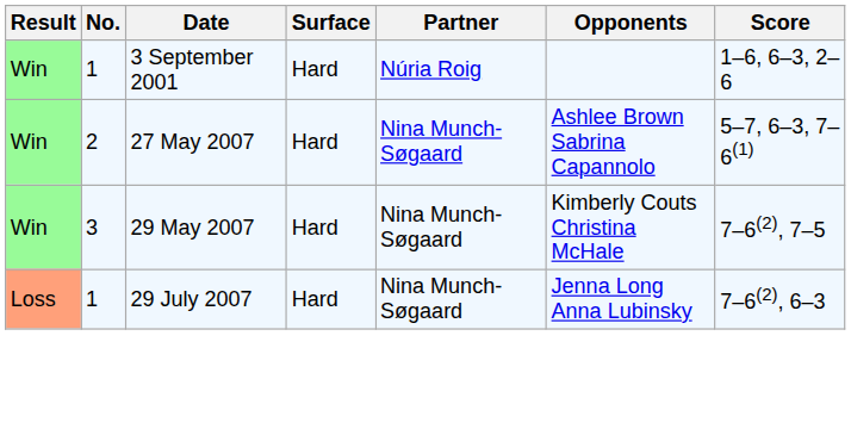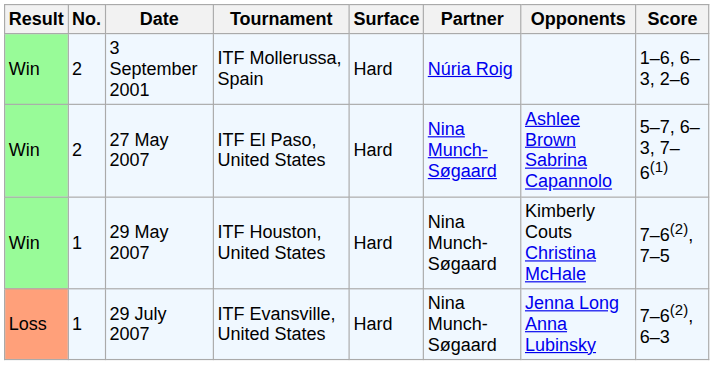 <table class="sortable wikitable" style=font-size:97%>
 <tr>
 <th>Result</th>
 <th>No.</th>
 <th>Date</th>
+<th>Tournament</th>
 <th>Surface</th>
 <th>Partner</th>
 <th>Opponents</th>
 <th class="unsortable">Score</th>
 </tr>
 <tr style="background:#f0f8ff;">
 <td style="background:#98fb98;">Win</td>
-<td>1</td>
+<td>2</td>
 <td>3 September 2001</td>
+<td>ITF Mollerussa, Spain</td>
 <td>Hard</td>
 <td> <a href='#'>Núria Roig</a></td>
 <td></td>
 <td>1–6, 6–3, 2–6</td>
 </tr>
 <tr style="background:#f0f8ff;">
 <td style="background:#98fb98;">Win</td>
 <td>2</td>
 <td>27 May 2007</td>
+<td>ITF El Paso, United States</td>
 <td>Hard</td>
 <td> <a href='#'>Nina Munch-Søgaard</a></td>
 <td> <a href='#'>Ashlee Brown</a> <br>  <a href='#'>Sabrina Capannolo</a></td>
 <td>5–7, 6–3, 7–6<sup>(1)</sup></td>
 </tr>
 <tr style="background:#f0f8ff;">
 <td style="background:#98fb98;">Win</td>
-<td>3</td>
+<td>1</td>
 <td>29 May 2007</td>
+<td>ITF Houston, United States</td>
 <td>Hard</td>
 <td> Nina Munch-Søgaard</td>
 <td> Kimberly Couts <br>  <a href='#'>Christina McHale</a></td>
 <td>7–6<sup>(2)</sup>, 7–5</td>
 </tr>
 <tr style="background:#f0f8ff;">
 <td style="background:#ffa07a;">Loss</td>
 <td>1</td>
 <td>29 July 2007</td>
+<td>ITF Evansville, United States</td>
 <td>Hard</td>
 <td> Nina Munch-Søgaard</td>
 <td> <a href='#'>Jenna Long</a> <br>  <a href='#'>Anna Lubinsky</a></td>
 <td>7–6<sup>(2)</sup>, 6–3</td>
 </tr>
 </table>
